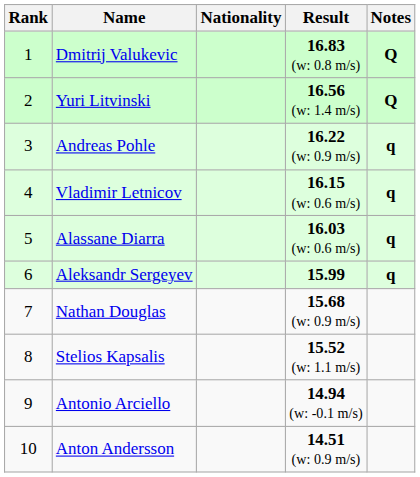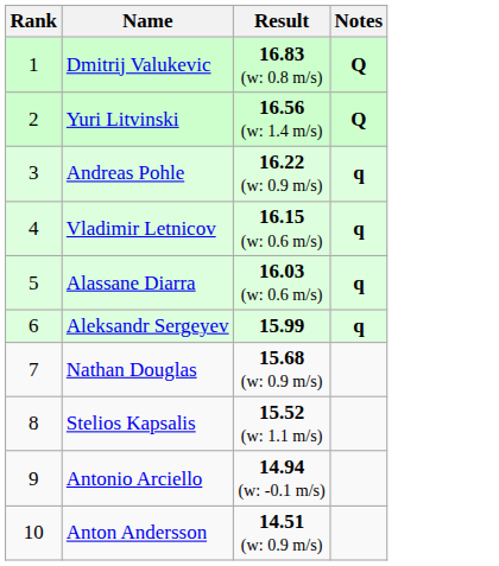 <table class="wikitable sortable" style="text-align:center">
 <tr>
 <th>Rank</th>
 <th>Name</th>
-<th>Nationality</th>
 <th>Result</th>
 <th>Notes</th>
 </tr>
 <tr bgcolor=ccffcc>
 <td>1</td>
 <td align=left><a href='#'>Dmitrij Valukevic</a></td>
-<td align=left></td>
 <td><strong>16.83</strong><br><small>(w: 0.8 m/s)</small></td>
 <td><strong>Q</strong></td>
 </tr>
 <tr bgcolor=ccffcc>
 <td>2</td>
 <td align=left><a href='#'>Yuri Litvinski</a></td>
-<td align=left></td>
 <td><strong>16.56</strong><br><small>(w: 1.4 m/s)</small></td>
 <td><strong>Q</strong></td>
 </tr>
 <tr bgcolor=ddffdd>
 <td>3</td>
 <td align=left><a href='#'>Andreas Pohle</a></td>
-<td align=left></td>
 <td><strong>16.22</strong><br><small>(w: 0.9 m/s)</small></td>
 <td><strong>q</strong></td>
 </tr>
 <tr bgcolor=ddffdd>
 <td>4</td>
 <td align=left><a href='#'>Vladimir Letnicov</a></td>
-<td align=left></td>
 <td><strong>16.15</strong><br><small>(w: 0.6 m/s)</small></td>
 <td><strong>q</strong></td>
 </tr>
 <tr bgcolor=ddffdd>
 <td>5</td>
 <td align=left><a href='#'>Alassane Diarra</a></td>
-<td align=left></td>
 <td><strong>16.03</strong><br><small>(w: 0.6 m/s)</small></td>
 <td><strong>q</strong></td>
 </tr>
 <tr bgcolor=ddffdd>
 <td>6</td>
 <td align=left><a href='#'>Aleksandr Sergeyev</a></td>
-<td align=left></td>
 <td><strong>15.99</strong></td>
 <td><strong>q</strong></td>
 </tr>
 <tr>
 <td>7</td>
 <td align=left><a href='#'>Nathan Douglas</a></td>
-<td align=left></td>
 <td><strong>15.68</strong><br><small>(w: 0.9 m/s)</small></td>
 <td></td>
 </tr>
 <tr>
 <td>8</td>
 <td align=left><a href='#'>Stelios Kapsalis</a></td>
-<td align=left></td>
 <td><strong>15.52</strong><br><small>(w: 1.1 m/s)</small></td>
 <td></td>
 </tr>
 <tr>
 <td>9</td>
 <td align=left><a href='#'>Antonio Arciello</a></td>
-<td align=left></td>
 <td><strong>14.94</strong><br><small>(w: -0.1 m/s)</small></td>
 <td></td>
 </tr>
 <tr>
 <td>10</td>
 <td align=left><a href='#'>Anton Andersson</a></td>
-<td align=left></td>
 <td><strong>14.51</strong><br><small>(w: 0.9 m/s)</small></td>
 <td></td>
 </tr>
 </table>
